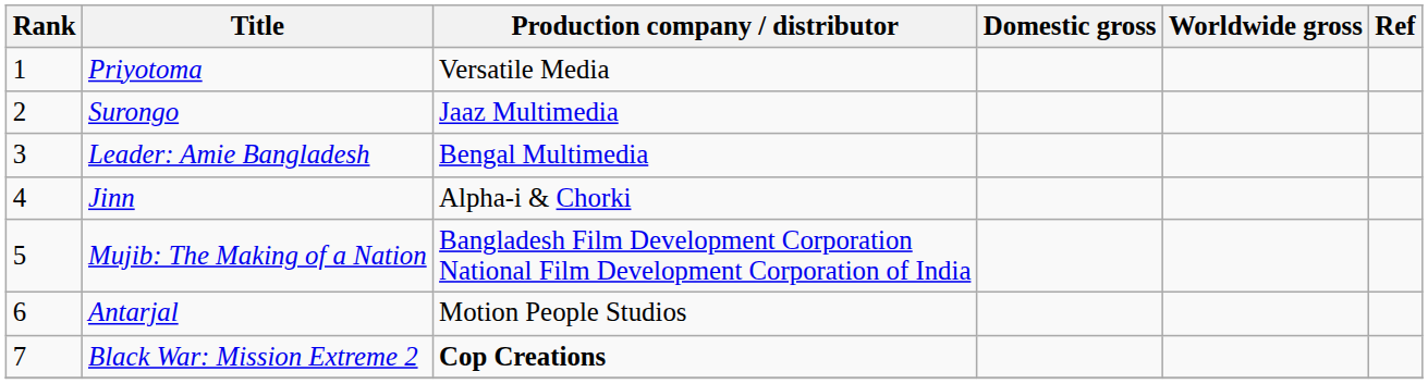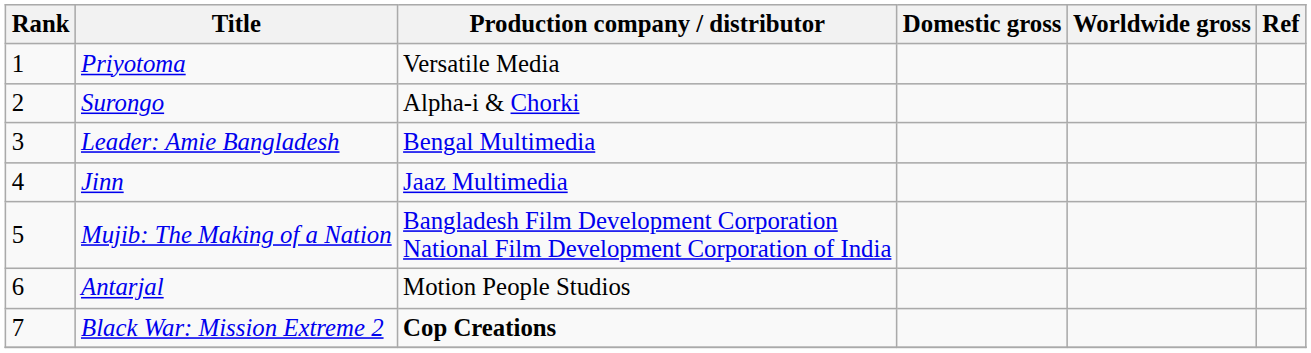 <table class="wikitable sortable" style="margin:automaaa ki tere; margin:auto;">
 <tr>
 <th>Rank</th>
 <th>Title</th>
 <th>Production company / distributor</th>
 <th>Domestic gross</th>
 <th>Worldwide gross</th>
 <th>Ref</th>
 </tr>
 <tr>
 <td>1</td>
 <td><em><a href='#'>Priyotoma</a></em></td>
 <td>Versatile Media</td>
 <td></td>
 <td></td>
 <td></td>
 </tr>
 <tr style="background:;">
 <td>2</td>
 <td style="text-align:left;"><em><a href='#'>Surongo</a></em></td>
-<td><a href='#'>Jaaz Multimedia</a></td>
+<td>Alpha-i & <a href='#'>Chorki</a></td>
 <td></td>
 <td></td>
 <td></td>
 </tr>
 <tr style="background:;">
 <td>3</td>
 <td><em><a href='#'>Leader: Amie Bangladesh</a></em></td>
 <td><a href='#'>Bengal Multimedia</a></td>
 <td></td>
 <td></td>
 <td></td>
 </tr>
 <tr style="background:;">
 <td>4</td>
 <td><em><a href='#'>Jinn</a></em></td>
-<td>Alpha-i & <a href='#'>Chorki</a></td>
+<td><a href='#'>Jaaz Multimedia</a></td>
 <td></td>
 <td></td>
 <td></td>
 </tr>
 <tr style="background:;">
 <td>5</td>
 <td><em><a href='#'>Mujib: The Making of a Nation</a></em></td>
 <td><a href='#'>Bangladesh Film Development Corporation</a><br><a href='#'>National Film Development Corporation of India</a></td>
 <td></td>
 <td></td>
 <td></td>
 </tr>
 <tr style="background:;">
 <td>6</td>
 <td><em><a href='#'>Antarjal</a></em></td>
 <td>Motion People Studios</td>
 <td></td>
 <td></td>
 <td></td>
 </tr>
 <tr style="background:;">
 <td>7</td>
 <td><em><a href='#'>Black War: Mission Extreme 2</a></em></td>
 <td><strong>Cop Creations</strong></td>
 <td></td>
 <td></td>
 <td></td>
 </tr>
 <tr style="background:;">
 </tr>
 </table>
